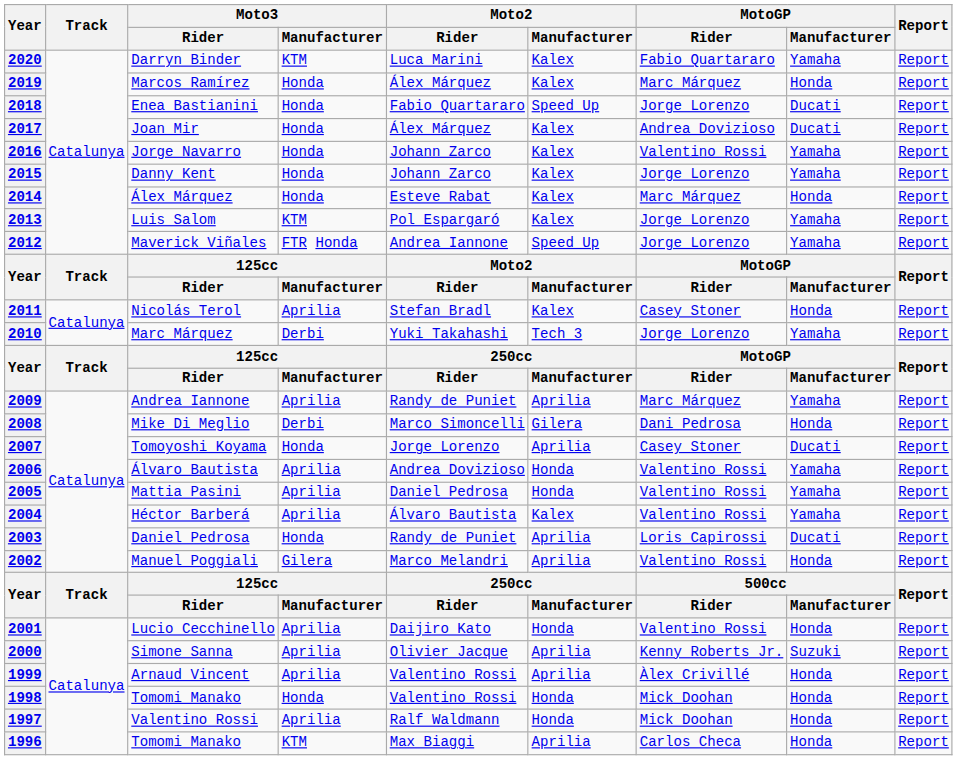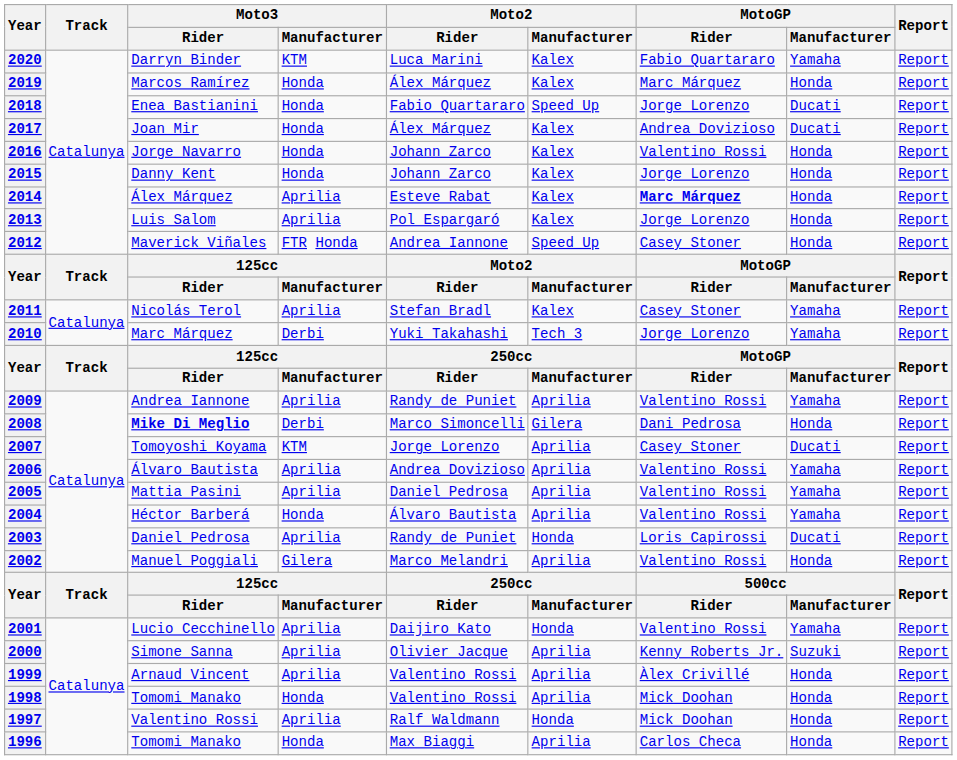 <table class="wikitable" style="font-size: 95%;">
 <tr>
 <th rowspan=2>Year</th>
 <th rowspan=2>Track</th>
 <th colspan=2>Moto3</th>
 <th colspan=2>Moto2</th>
 <th colspan=2>MotoGP</th>
 <th rowspan=2>Report</th>
 </tr>
 <tr>
 <th>Rider</th>
 <th>Manufacturer</th>
 <th>Rider</th>
 <th>Manufacturer</th>
 <th>Rider</th>
 <th>Manufacturer</th>
 </tr>
 <tr>
 <th><a href='#'>2020</a></th>
 <td rowspan="9"><a href='#'>Catalunya</a></td>
 <td> <a href='#'>Darryn Binder</a></td>
 <td><a href='#'>KTM</a></td>
 <td> <a href='#'>Luca Marini</a></td>
 <td><a href='#'>Kalex</a></td>
 <td> <a href='#'>Fabio Quartararo</a></td>
 <td><a href='#'>Yamaha</a></td>
 <td><a href='#'>Report</a></td>
 </tr>
 <tr>
 <th><a href='#'>2019</a></th>
 <td> <a href='#'>Marcos Ramírez</a></td>
 <td><a href='#'>Honda</a></td>
 <td> <a href='#'>Álex Márquez</a></td>
 <td><a href='#'>Kalex</a></td>
 <td> <a href='#'>Marc Márquez</a></td>
 <td><a href='#'>Honda</a></td>
 <td><a href='#'>Report</a></td>
 </tr>
 <tr>
 <th><a href='#'>2018</a></th>
 <td> <a href='#'>Enea Bastianini</a></td>
 <td><a href='#'>Honda</a></td>
 <td> <a href='#'>Fabio Quartararo</a></td>
 <td><a href='#'>Speed Up</a></td>
 <td> <a href='#'>Jorge Lorenzo</a></td>
 <td><a href='#'>Ducati</a></td>
 <td><a href='#'>Report</a></td>
 </tr>
 <tr>
 <th><a href='#'>2017</a></th>
 <td> <a href='#'>Joan Mir</a></td>
 <td><a href='#'>Honda</a></td>
 <td> <a href='#'>Álex Márquez</a></td>
 <td><a href='#'>Kalex</a></td>
 <td> <a href='#'>Andrea Dovizioso</a></td>
 <td><a href='#'>Ducati</a></td>
 <td><a href='#'>Report</a></td>
 </tr>
 <tr>
 <th><a href='#'>2016</a></th>
 <td> <a href='#'>Jorge Navarro</a></td>
 <td><a href='#'>Honda</a></td>
 <td> <a href='#'>Johann Zarco</a></td>
 <td><a href='#'>Kalex</a></td>
 <td> <a href='#'>Valentino Rossi</a></td>
-<td><a href='#'>Yamaha</a></td>
+<td><a href='#'>Honda</a></td>
 <td><a href='#'>Report</a></td>
 </tr>
 <tr>
 <th><a href='#'>2015</a></th>
 <td> <a href='#'>Danny Kent</a></td>
 <td><a href='#'>Honda</a></td>
 <td> <a href='#'>Johann Zarco</a></td>
 <td><a href='#'>Kalex</a></td>
 <td> <a href='#'>Jorge Lorenzo</a></td>
-<td><a href='#'>Yamaha</a></td>
+<td><a href='#'>Honda</a></td>
 <td><a href='#'>Report</a></td>
 </tr>
 <tr>
 <th><a href='#'>2014</a></th>
 <td> <a href='#'>Álex Márquez</a></td>
-<td><a href='#'>Honda</a></td>
+<td><a href='#'>Aprilia</a></td>
 <td> <a href='#'>Esteve Rabat</a></td>
 <td><a href='#'>Kalex</a></td>
-<td> <a href='#'>Marc Márquez</a></td>
+<td><strong> <a href='#'>Marc Márquez</a></strong></td>
 <td><a href='#'>Honda</a></td>
 <td><a href='#'>Report</a></td>
 </tr>
 <tr>
 <th><a href='#'>2013</a></th>
 <td> <a href='#'>Luis Salom</a></td>
-<td><a href='#'>KTM</a></td>
+<td><a href='#'>Aprilia</a></td>
 <td> <a href='#'>Pol Espargaró</a></td>
 <td><a href='#'>Kalex</a></td>
 <td> <a href='#'>Jorge Lorenzo</a></td>
-<td><a href='#'>Yamaha</a></td>
+<td><a href='#'>Honda</a></td>
 <td><a href='#'>Report</a></td>
 </tr>
 <tr>
 <th><a href='#'>2012</a></th>
 <td> <a href='#'>Maverick Viñales</a></td>
 <td><a href='#'>FTR</a> <a href='#'>Honda</a></td>
 <td> <a href='#'>Andrea Iannone</a></td>
 <td><a href='#'>Speed Up</a></td>
-<td> <a href='#'>Jorge Lorenzo</a></td>
-<td><a href='#'>Yamaha</a></td>
+<td> <a href='#'>Casey Stoner</a></td>
+<td><a href='#'>Honda</a></td>
 <td><a href='#'>Report</a></td>
 </tr>
 <tr>
 <th rowspan=2>Year</th>
 <th rowspan=2>Track</th>
 <th colspan=2>125cc</th>
 <th colspan=2>Moto2</th>
 <th colspan=2>MotoGP</th>
 <th rowspan=2>Report</th>
 </tr>
 <tr>
 <th>Rider</th>
 <th>Manufacturer</th>
 <th>Rider</th>
 <th>Manufacturer</th>
 <th>Rider</th>
 <th>Manufacturer</th>
 </tr>
 <tr>
 <th><a href='#'>2011</a></th>
 <td rowspan="2"><a href='#'>Catalunya</a></td>
 <td> <a href='#'>Nicolás Terol</a></td>
 <td><a href='#'>Aprilia</a></td>
 <td> <a href='#'>Stefan Bradl</a></td>
 <td><a href='#'>Kalex</a></td>
 <td> <a href='#'>Casey Stoner</a></td>
-<td><a href='#'>Honda</a></td>
+<td><a href='#'>Yamaha</a></td>
 <td><a href='#'>Report</a></td>
 </tr>
 <tr>
 <th><a href='#'>2010</a></th>
 <td> <a href='#'>Marc Márquez</a></td>
 <td><a href='#'>Derbi</a></td>
 <td> <a href='#'>Yuki Takahashi</a></td>
 <td><a href='#'>Tech 3</a></td>
 <td> <a href='#'>Jorge Lorenzo</a></td>
 <td><a href='#'>Yamaha</a></td>
 <td><a href='#'>Report</a></td>
 </tr>
 <tr>
 <th rowspan=2>Year</th>
 <th rowspan=2>Track</th>
 <th colspan=2>125cc</th>
 <th colspan=2>250cc</th>
 <th colspan=2>MotoGP</th>
 <th rowspan=2>Report</th>
 </tr>
 <tr>
 <th>Rider</th>
 <th>Manufacturer</th>
 <th>Rider</th>
 <th>Manufacturer</th>
 <th>Rider</th>
 <th>Manufacturer</th>
 </tr>
 <tr>
 <th><a href='#'>2009</a></th>
 <td rowspan="8"><a href='#'>Catalunya</a></td>
 <td> <a href='#'>Andrea Iannone</a></td>
 <td><a href='#'>Aprilia</a></td>
 <td> <a href='#'>Randy de Puniet</a></td>
 <td><a href='#'>Aprilia</a></td>
-<td> <a href='#'>Marc Márquez</a></td>
+<td> <a href='#'>Valentino Rossi</a></td>
 <td><a href='#'>Yamaha</a></td>
 <td><a href='#'>Report</a></td>
 </tr>
 <tr>
 <th><a href='#'>2008</a></th>
-<td> <a href='#'>Mike Di Meglio</a></td>
+<td><strong> <a href='#'>Mike Di Meglio</a></strong></td>
 <td><a href='#'>Derbi</a></td>
 <td> <a href='#'>Marco Simoncelli</a></td>
 <td><a href='#'>Gilera</a></td>
 <td> <a href='#'>Dani Pedrosa</a></td>
 <td><a href='#'>Honda</a></td>
 <td><a href='#'>Report</a></td>
 </tr>
 <tr>
 <th><a href='#'>2007</a></th>
 <td> <a href='#'>Tomoyoshi Koyama</a></td>
-<td><a href='#'>Honda</a></td>
+<td><a href='#'>KTM</a></td>
 <td> <a href='#'>Jorge Lorenzo</a></td>
 <td><a href='#'>Aprilia</a></td>
 <td> <a href='#'>Casey Stoner</a></td>
 <td><a href='#'>Ducati</a></td>
 <td><a href='#'>Report</a></td>
 </tr>
 <tr>
 <th><a href='#'>2006</a></th>
 <td> <a href='#'>Álvaro Bautista</a></td>
 <td><a href='#'>Aprilia</a></td>
 <td> <a href='#'>Andrea Dovizioso</a></td>
-<td><a href='#'>Honda</a></td>
+<td><a href='#'>Aprilia</a></td>
 <td> <a href='#'>Valentino Rossi</a></td>
 <td><a href='#'>Yamaha</a></td>
 <td><a href='#'>Report</a></td>
 </tr>
 <tr>
 <th><a href='#'>2005</a></th>
 <td> <a href='#'>Mattia Pasini</a></td>
 <td><a href='#'>Aprilia</a></td>
 <td> <a href='#'>Daniel Pedrosa</a></td>
-<td><a href='#'>Honda</a></td>
+<td><a href='#'>Aprilia</a></td>
 <td> <a href='#'>Valentino Rossi</a></td>
 <td><a href='#'>Yamaha</a></td>
 <td><a href='#'>Report</a></td>
 </tr>
 <tr>
 <th><a href='#'>2004</a></th>
 <td> <a href='#'>Héctor Barberá</a></td>
+<td><a href='#'>Honda</a></td>
+<td> <a href='#'>Álvaro Bautista</a></td>
 <td><a href='#'>Aprilia</a></td>
-<td> <a href='#'>Álvaro Bautista</a></td>
-<td><a href='#'>Kalex</a></td>
 <td> <a href='#'>Valentino Rossi</a></td>
 <td><a href='#'>Yamaha</a></td>
 <td><a href='#'>Report</a></td>
 </tr>
 <tr>
 <th><a href='#'>2003</a></th>
 <td> <a href='#'>Daniel Pedrosa</a></td>
+<td><a href='#'>Aprilia</a></td>
+<td> <a href='#'>Randy de Puniet</a></td>
 <td><a href='#'>Honda</a></td>
-<td> <a href='#'>Randy de Puniet</a></td>
-<td><a href='#'>Aprilia</a></td>
 <td> <a href='#'>Loris Capirossi</a></td>
 <td><a href='#'>Ducati</a></td>
 <td><a href='#'>Report</a></td>
 </tr>
 <tr>
 <th><a href='#'>2002</a></th>
 <td> <a href='#'>Manuel Poggiali</a></td>
 <td><a href='#'>Gilera</a></td>
 <td> <a href='#'>Marco Melandri</a></td>
 <td><a href='#'>Aprilia</a></td>
 <td> <a href='#'>Valentino Rossi</a></td>
 <td><a href='#'>Honda</a></td>
 <td><a href='#'>Report</a></td>
 </tr>
 <tr>
 <th rowspan=2>Year</th>
 <th rowspan=2>Track</th>
 <th colspan=2>125cc</th>
 <th colspan=2>250cc</th>
 <th colspan=2>500cc</th>
 <th rowspan=2>Report</th>
 </tr>
 <tr>
 <th>Rider</th>
 <th>Manufacturer</th>
 <th>Rider</th>
 <th>Manufacturer</th>
 <th>Rider</th>
 <th>Manufacturer</th>
 </tr>
 <tr>
 <th><a href='#'>2001</a></th>
 <td rowspan="6"><a href='#'>Catalunya</a></td>
 <td> <a href='#'>Lucio Cecchinello</a></td>
 <td><a href='#'>Aprilia</a></td>
 <td> <a href='#'>Daijiro Kato</a></td>
 <td><a href='#'>Honda</a></td>
 <td> <a href='#'>Valentino Rossi</a></td>
-<td><a href='#'>Honda</a></td>
+<td><a href='#'>Yamaha</a></td>
 <td><a href='#'>Report</a></td>
 </tr>
 <tr>
 <th><a href='#'>2000</a></th>
 <td> <a href='#'>Simone Sanna</a></td>
 <td><a href='#'>Aprilia</a></td>
 <td> <a href='#'>Olivier Jacque</a></td>
 <td><a href='#'>Aprilia</a></td>
 <td> <a href='#'>Kenny Roberts Jr.</a></td>
 <td><a href='#'>Suzuki</a></td>
 <td><a href='#'>Report</a></td>
 </tr>
 <tr>
 <th><a href='#'>1999</a></th>
 <td> <a href='#'>Arnaud Vincent</a></td>
 <td><a href='#'>Aprilia</a></td>
 <td> <a href='#'>Valentino Rossi</a></td>
 <td><a href='#'>Aprilia</a></td>
 <td> <a href='#'>Àlex Crivillé</a></td>
 <td><a href='#'>Honda</a></td>
 <td><a href='#'>Report</a></td>
 </tr>
 <tr>
 <th><a href='#'>1998</a></th>
 <td> <a href='#'>Tomomi Manako</a></td>
 <td><a href='#'>Honda</a></td>
 <td> <a href='#'>Valentino Rossi</a></td>
-<td><a href='#'>Honda</a></td>
+<td><a href='#'>Aprilia</a></td>
 <td> <a href='#'>Mick Doohan</a></td>
 <td><a href='#'>Honda</a></td>
 <td><a href='#'>Report</a></td>
 </tr>
 <tr>
 <th><a href='#'>1997</a></th>
 <td> <a href='#'>Valentino Rossi</a></td>
 <td><a href='#'>Aprilia</a></td>
 <td> <a href='#'>Ralf Waldmann</a></td>
 <td><a href='#'>Honda</a></td>
 <td> <a href='#'>Mick Doohan</a></td>
 <td><a href='#'>Honda</a></td>
 <td><a href='#'>Report</a></td>
 </tr>
 <tr>
 <th><a href='#'>1996</a></th>
 <td> <a href='#'>Tomomi Manako</a></td>
-<td><a href='#'>KTM</a></td>
+<td><a href='#'>Honda</a></td>
 <td> <a href='#'>Max Biaggi</a></td>
 <td><a href='#'>Aprilia</a></td>
 <td> <a href='#'>Carlos Checa</a></td>
 <td><a href='#'>Honda</a></td>
 <td><a href='#'>Report</a></td>
 </tr>
 </table>
